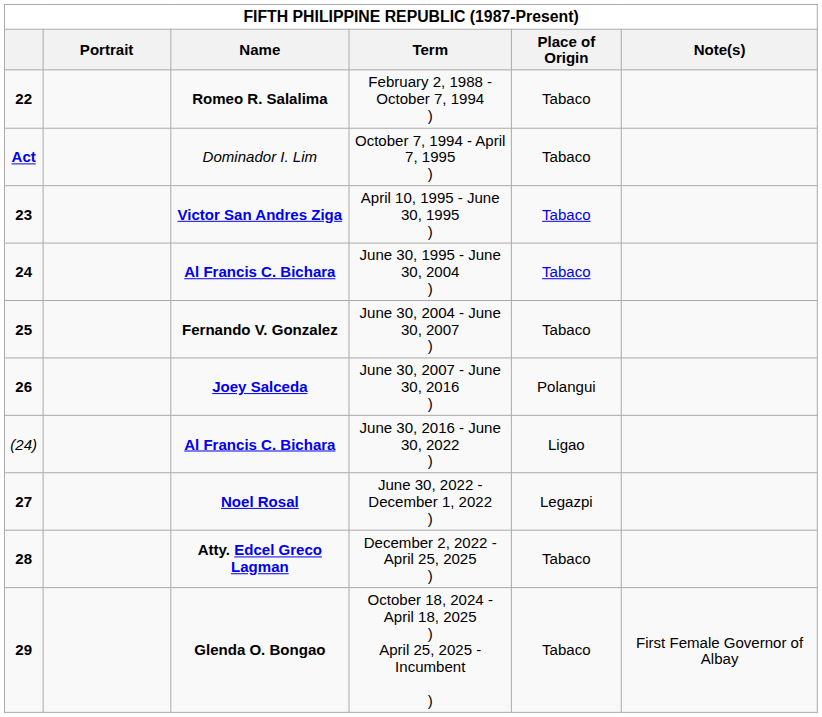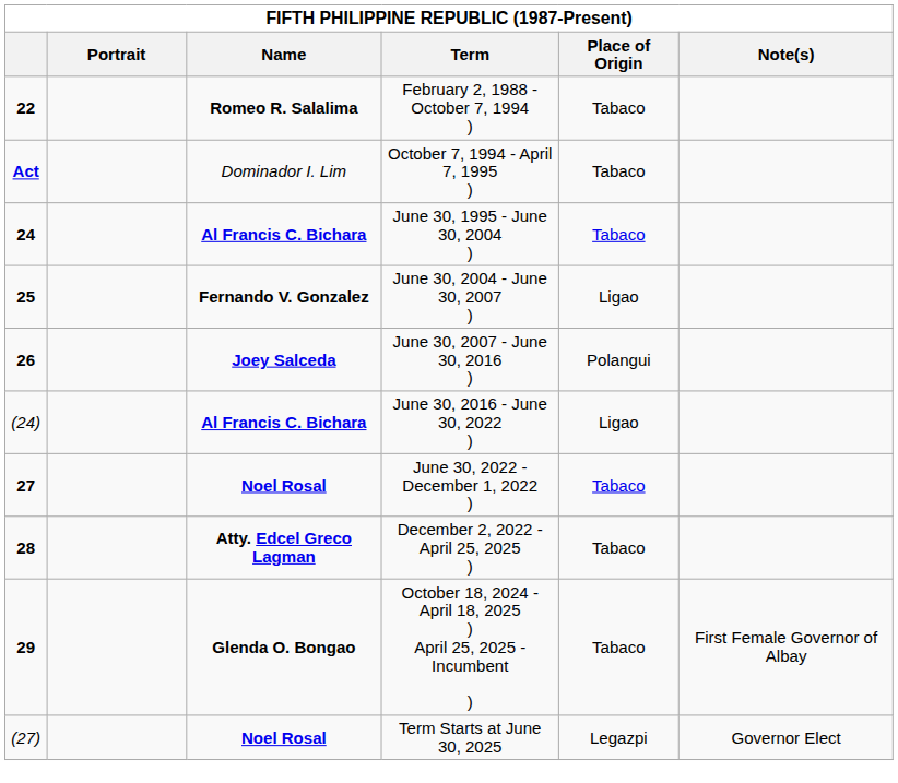 <table class="wikitable " style="vertical-align:top;text-align:center;font-size:95%;">
 <tr>
 <th style="background-color:white;font-size:105%;width:51em;" colspan=6>FIFTH PHILIPPINE REPUBLIC (1987-Present)</th>
 </tr>
 <tr>
 <th style="width: 1em;text-align:center"></th>
 <th style="width: 7em;text-align:center">Portrait</th>
 <th style="width: 10em;text-align:center">Name</th>
 <th style="width: 9em;text-align:center">Term</th>
 <th style="width: 6em;text-align:center">Place of Origin</th>
 <th style="width: 11em;text-align:center">Note(s)</th>
 </tr>
 <tr>
 <td><strong>22</strong></td>
 <td></td>
 <td><strong>Romeo R. Salalima</strong> <br></td>
 <td>February 2, 1988 - October 7, 1994 <br>)</td>
 <td>Tabaco</td>
 <td></td>
 </tr>
 <tr>
 <td><strong><a href='#'>Act</a></strong></td>
 <td></td>
 <td><em>Dominador I. Lim</em> <br></td>
 <td>October 7, 1994 - April 7, 1995 <br>)</td>
 <td>Tabaco</td>
 <td></td>
 </tr>
 <tr>
-<td><strong>23</strong></td>
-<td></td>
-<td><strong><a href='#'>Victor San Andres Ziga</a></strong> <br></td>
-<td>April 10, 1995 - June 30, 1995 <br>)</td>
-<td><a href='#'>Tabaco</a></td>
-<td></td>
-</tr>
-<tr>
 <td><strong>24</strong></td>
 <td></td>
 <td><strong><a href='#'>Al Francis C. Bichara</a></strong> <br></td>
 <td>June 30, 1995 - June 30, 2004 <br>)</td>
 <td><a href='#'>Tabaco</a></td>
 <td></td>
 </tr>
 <tr>
 <td><strong>25</strong></td>
 <td></td>
 <td><strong>Fernando V. Gonzalez</strong> <br></td>
 <td>June 30, 2004 - June 30, 2007 <br>)</td>
-<td>Tabaco</td>
+<td>Ligao</td>
 <td></td>
 </tr>
 <tr>
 <td><strong>26</strong></td>
 <td></td>
 <td><strong><a href='#'>Joey Salceda</a></strong> <br></td>
 <td>June 30, 2007 - June 30, 2016 <br>)</td>
 <td>Polangui</td>
 <td></td>
 </tr>
 <tr>
 <td><em>(24)</em></td>
 <td></td>
 <td><strong><a href='#'>Al Francis C. Bichara</a></strong> <br></td>
 <td>June 30, 2016 - June 30, 2022 <br>)</td>
 <td>Ligao</td>
 <td></td>
 </tr>
 <tr>
 <td><strong>27</strong></td>
 <td></td>
 <td><strong><a href='#'>Noel Rosal</a></strong> <br></td>
 <td>June 30, 2022 - December 1, 2022 <br>)</td>
-<td>Legazpi</td>
+<td><a href='#'>Tabaco</a></td>
 <td></td>
 </tr>
 <tr>
 <td><strong>28</strong></td>
 <td></td>
 <td><strong>Atty. <a href='#'>Edcel Greco Lagman</a></strong> <br></td>
 <td>December 2, 2022 - April 25, 2025<br>)</td>
 <td>Tabaco</td>
 <td></td>
 </tr>
 <tr>
 <td><strong>29</strong></td>
 <td></td>
 <td><strong>Glenda O. Bongao</strong> <br></td>
 <td>October 18, 2024 - April 18, 2025 <br>) <br> April 25, 2025 - Incumbent<br> <br>)</td>
 <td>Tabaco</td>
 <td>First Female Governor of Albay </td>
 </tr>
+<tr>
+<td><em>(27)</em></td>
+<td></td>
+<td><strong><a href='#'>Noel Rosal</a></strong> <br></td>
+<td>Term Starts at June 30, 2025  <br></td>
+<td>Legazpi</td>
+<td>Governor Elect</td>
+</tr>
 </table>
